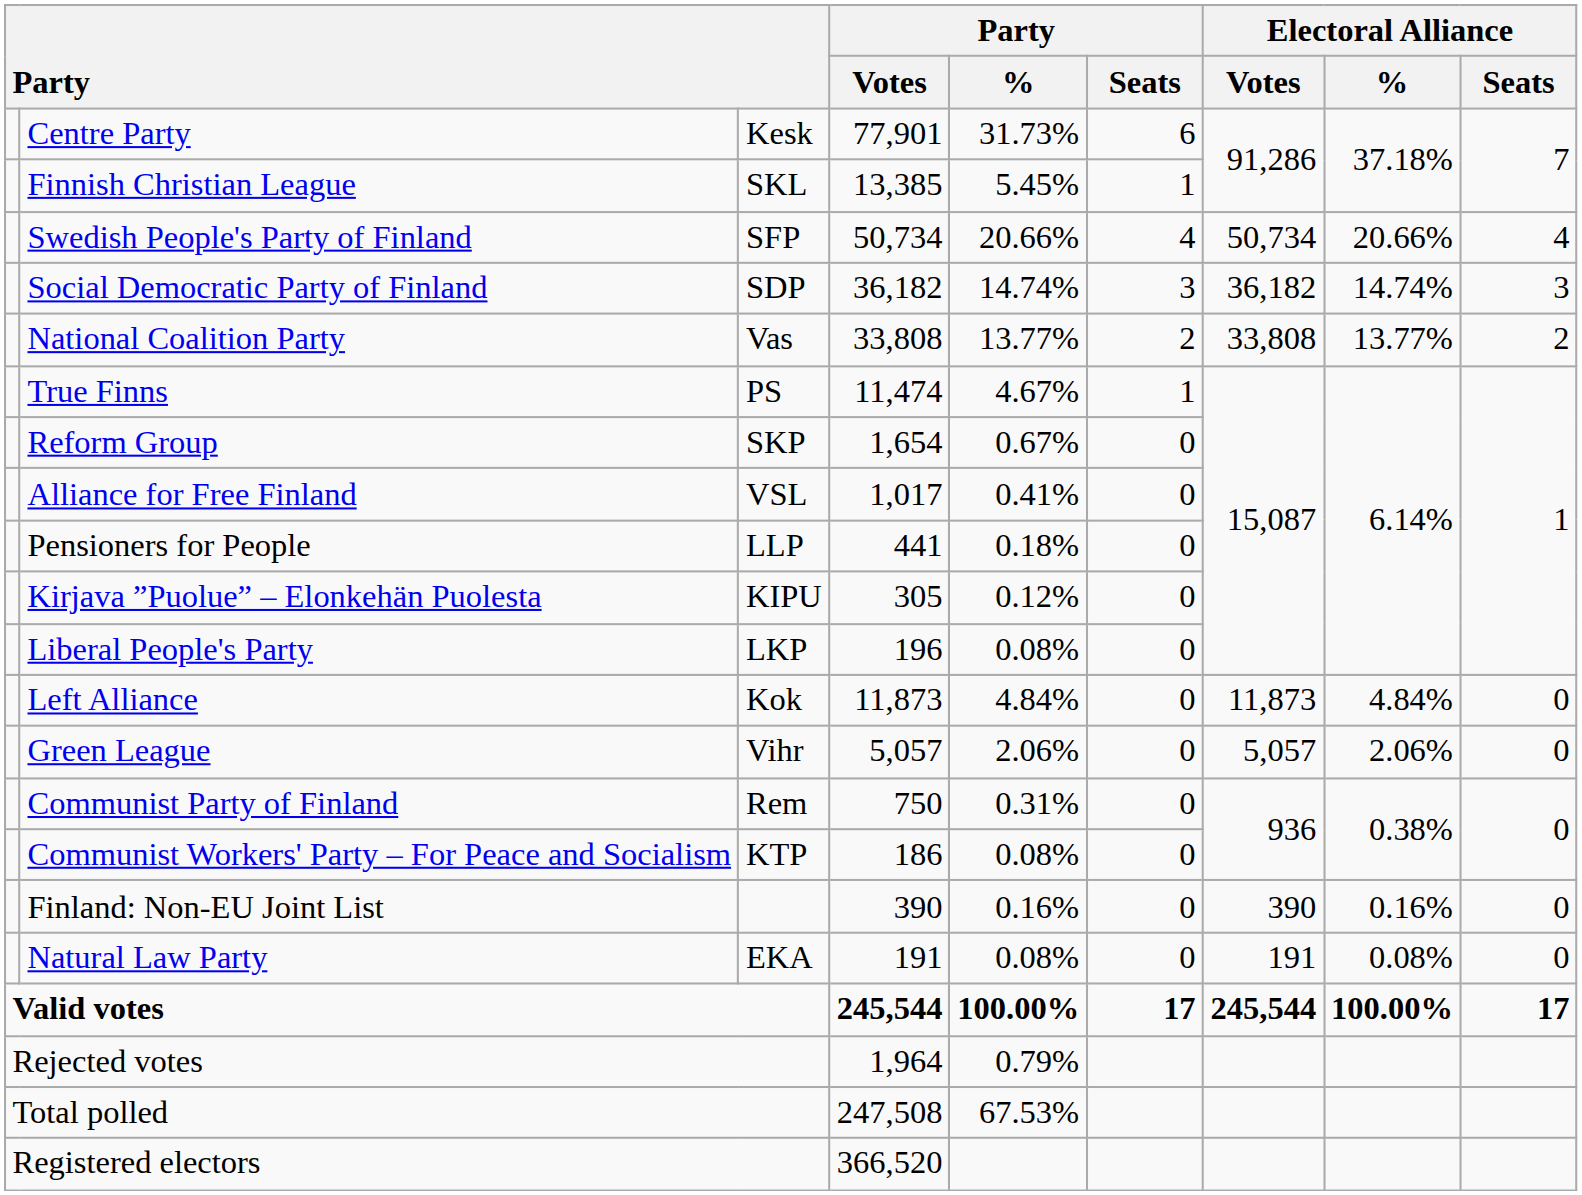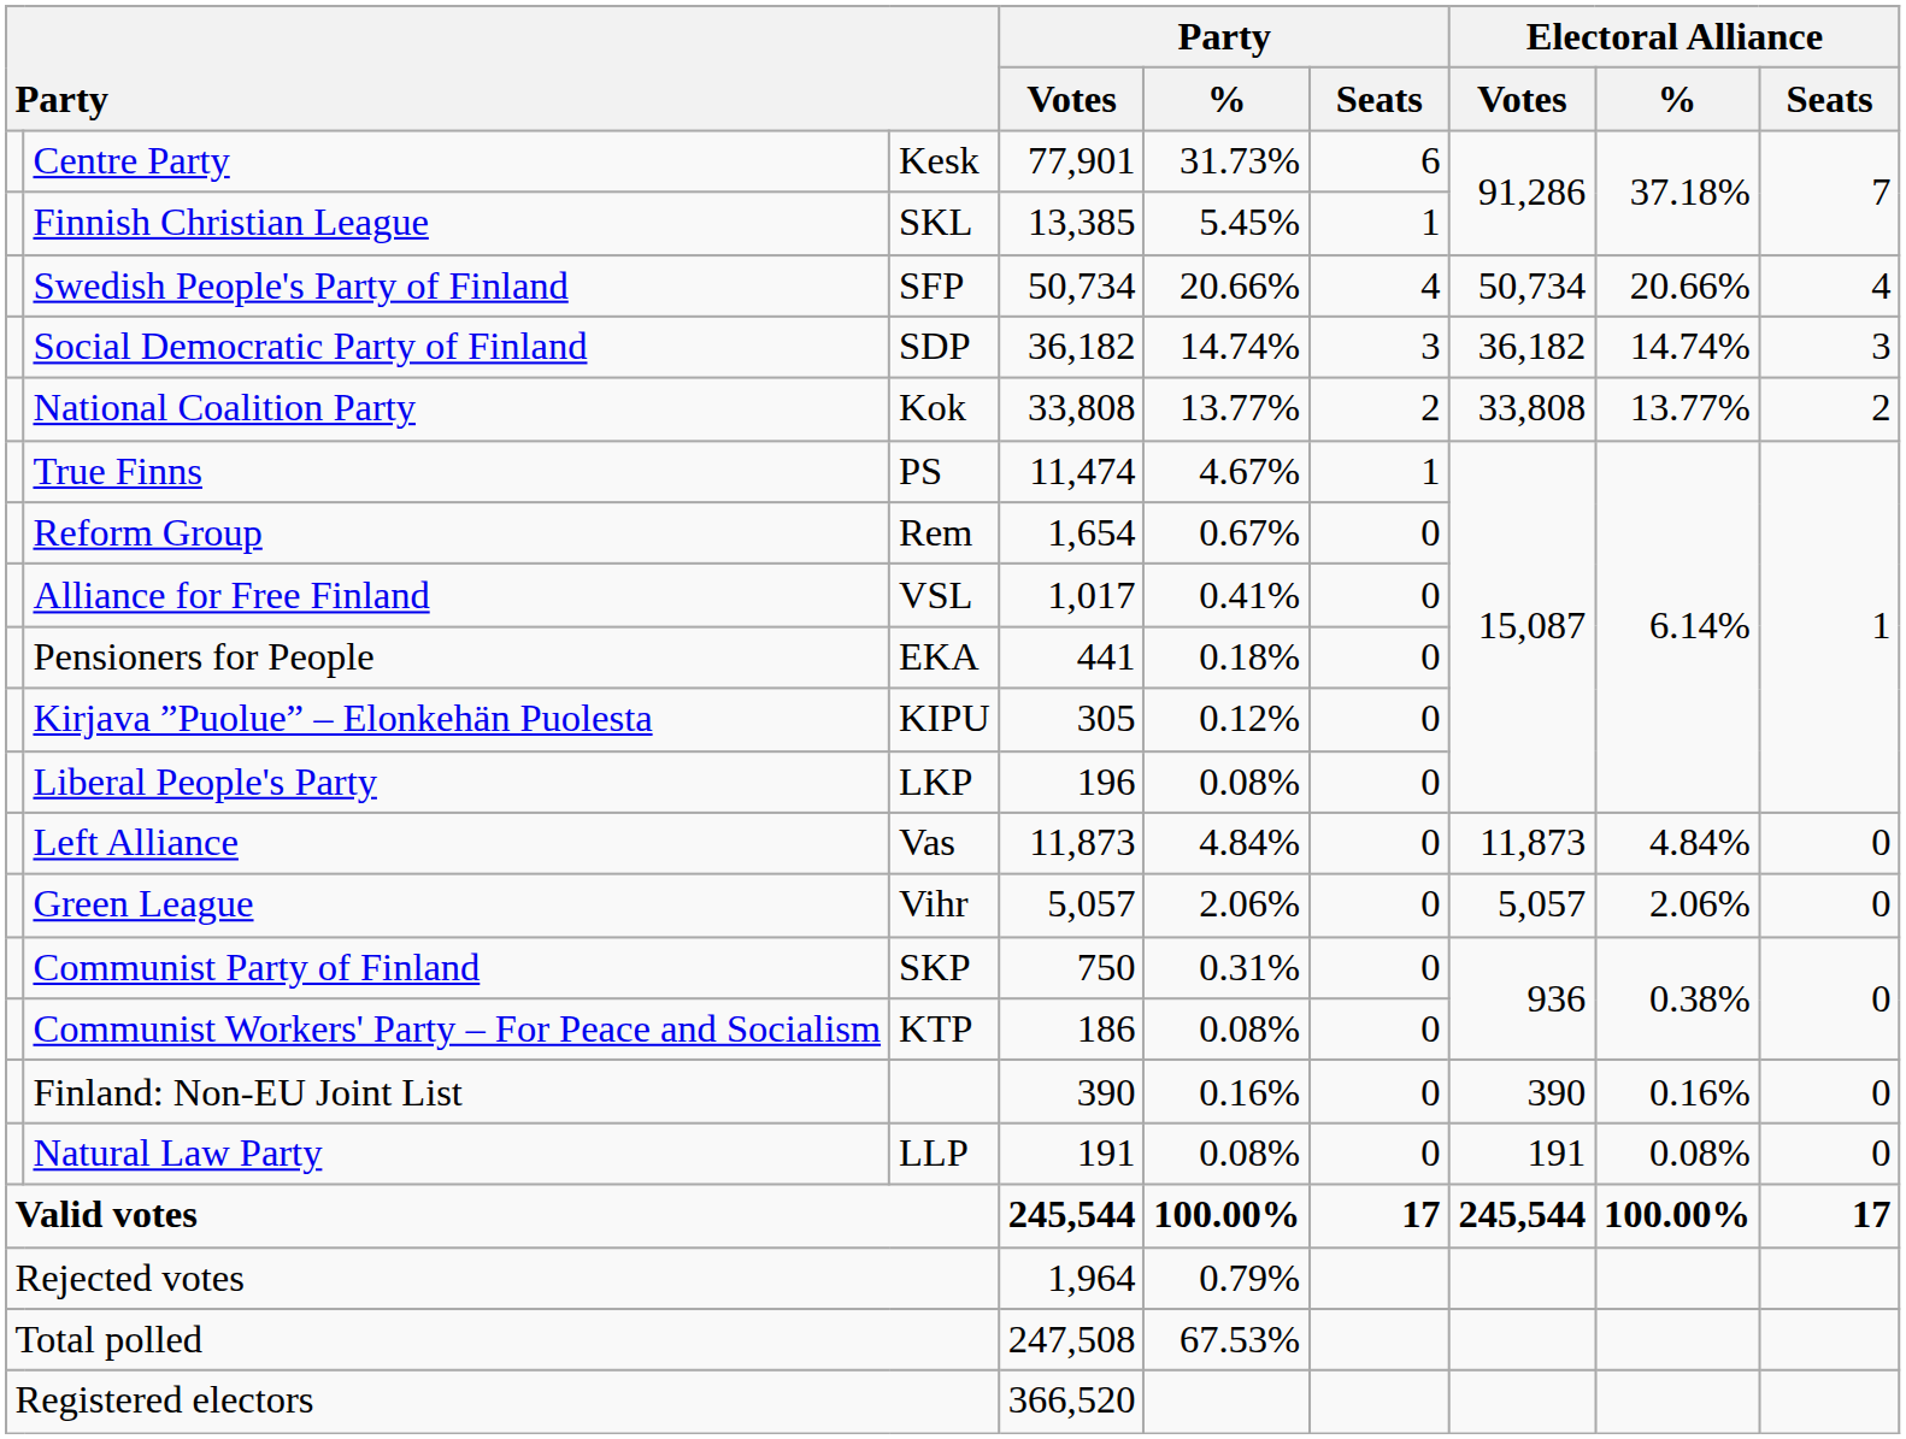 <table class="wikitable" border="1" style="text-align:right;">
 <tr>
 <th style="text-align:left;" valign=bottom rowspan=2 colspan=3>Party</th>
 <th colspan=3>Party</th>
 <th colspan=3>Electoral Alliance</th>
 </tr>
 <tr>
 <th align=center valign=bottom width="50">Votes</th>
 <th align=center valign=bottom width="50">%</th>
 <th align=center valign=bottom width="50">Seats</th>
 <th align=center valign=bottom width="50">Votes</th>
 <th align=center valign=bottom width="50">%</th>
 <th align=center valign=bottom width="50">Seats</th>
 </tr>
 <tr>
 <td></td>
 <td align=left><a href='#'>Centre Party</a></td>
 <td align=left>Kesk</td>
 <td>77,901</td>
 <td>31.73%</td>
 <td>6</td>
 <td rowspan=2>91,286</td>
 <td rowspan=2>37.18%</td>
 <td rowspan=2>7</td>
 </tr>
 <tr>
 <td></td>
 <td align=left><a href='#'>Finnish Christian League</a></td>
 <td align=left>SKL</td>
 <td>13,385</td>
 <td>5.45%</td>
 <td>1</td>
 </tr>
 <tr>
 <td></td>
 <td align=left><a href='#'>Swedish People's Party of Finland</a></td>
 <td align=left>SFP</td>
 <td>50,734</td>
 <td>20.66%</td>
 <td>4</td>
 <td>50,734</td>
 <td>20.66%</td>
 <td>4</td>
 </tr>
 <tr>
 <td></td>
 <td align=left style="white-space: nowrap;"><a href='#'>Social Democratic Party of Finland</a></td>
 <td align=left>SDP</td>
 <td>36,182</td>
 <td>14.74%</td>
 <td>3</td>
 <td>36,182</td>
 <td>14.74%</td>
 <td>3</td>
 </tr>
 <tr>
 <td></td>
 <td align=left><a href='#'>National Coalition Party</a></td>
-<td align=left>Vas</td>
+<td align=left>Kok</td>
 <td>33,808</td>
 <td>13.77%</td>
 <td>2</td>
 <td>33,808</td>
 <td>13.77%</td>
 <td>2</td>
 </tr>
 <tr>
 <td></td>
 <td align=left><a href='#'>True Finns</a></td>
 <td align=left>PS</td>
 <td>11,474</td>
 <td>4.67%</td>
 <td>1</td>
 <td rowspan=6>15,087</td>
 <td rowspan=6>6.14%</td>
 <td rowspan=6>1</td>
 </tr>
 <tr>
 <td></td>
 <td align=left><a href='#'>Reform Group</a></td>
-<td align=left>SKP</td>
+<td align=left>Rem</td>
 <td>1,654</td>
 <td>0.67%</td>
 <td>0</td>
 </tr>
 <tr>
 <td></td>
 <td align=left><a href='#'>Alliance for Free Finland</a></td>
 <td align=left>VSL</td>
 <td>1,017</td>
 <td>0.41%</td>
 <td>0</td>
 </tr>
 <tr>
 <td></td>
 <td align=left>Pensioners for People</td>
-<td align=left>LLP</td>
+<td align=left>EKA</td>
 <td>441</td>
 <td>0.18%</td>
 <td>0</td>
 </tr>
 <tr>
 <td></td>
 <td align=left><a href='#'>Kirjava ”Puolue” – Elonkehän Puolesta</a></td>
 <td align=left>KIPU</td>
 <td>305</td>
 <td>0.12%</td>
 <td>0</td>
 </tr>
 <tr>
 <td></td>
 <td align=left><a href='#'>Liberal People's Party</a></td>
 <td align=left>LKP</td>
 <td>196</td>
 <td>0.08%</td>
 <td>0</td>
 </tr>
 <tr>
 <td></td>
 <td align=left><a href='#'>Left Alliance</a></td>
-<td align=left>Kok</td>
+<td align=left>Vas</td>
 <td>11,873</td>
 <td>4.84%</td>
 <td>0</td>
 <td>11,873</td>
 <td>4.84%</td>
 <td>0</td>
 </tr>
 <tr>
 <td></td>
 <td align=left><a href='#'>Green League</a></td>
 <td align=left>Vihr</td>
 <td>5,057</td>
 <td>2.06%</td>
 <td>0</td>
 <td>5,057</td>
 <td>2.06%</td>
 <td>0</td>
 </tr>
 <tr>
 <td></td>
 <td align=left><a href='#'>Communist Party of Finland</a></td>
-<td align=left>Rem</td>
+<td align=left>SKP</td>
 <td>750</td>
 <td>0.31%</td>
 <td>0</td>
 <td rowspan=2>936</td>
 <td rowspan=2>0.38%</td>
 <td rowspan=2>0</td>
 </tr>
 <tr>
 <td></td>
 <td align=left><a href='#'>Communist Workers' Party – For Peace and Socialism</a></td>
 <td align=left>KTP</td>
 <td>186</td>
 <td>0.08%</td>
 <td>0</td>
 </tr>
 <tr>
 <td></td>
 <td align=left>Finland: Non-EU Joint List</td>
 <td align=left></td>
 <td>390</td>
 <td>0.16%</td>
 <td>0</td>
 <td>390</td>
 <td>0.16%</td>
 <td>0</td>
 </tr>
 <tr>
 <td></td>
 <td align=left><a href='#'>Natural Law Party</a></td>
-<td align=left>EKA</td>
+<td align=left>LLP</td>
 <td>191</td>
 <td>0.08%</td>
 <td>0</td>
 <td>191</td>
 <td>0.08%</td>
 <td>0</td>
 </tr>
 <tr style="font-weight:bold">
 <td align=left colspan=3>Valid votes</td>
 <td>245,544</td>
 <td>100.00%</td>
 <td>17</td>
 <td>245,544</td>
 <td>100.00%</td>
 <td>17</td>
 </tr>
 <tr>
 <td align=left colspan=3>Rejected votes</td>
 <td>1,964</td>
 <td>0.79%</td>
 <td></td>
 <td></td>
 <td></td>
 <td></td>
 </tr>
 <tr>
 <td align=left colspan=3>Total polled</td>
 <td>247,508</td>
 <td>67.53%</td>
 <td></td>
 <td></td>
 <td></td>
 <td></td>
 </tr>
 <tr>
 <td align=left colspan=3>Registered electors</td>
 <td>366,520</td>
 <td></td>
 <td></td>
 <td></td>
 <td></td>
 <td></td>
 </tr>
 </table>
